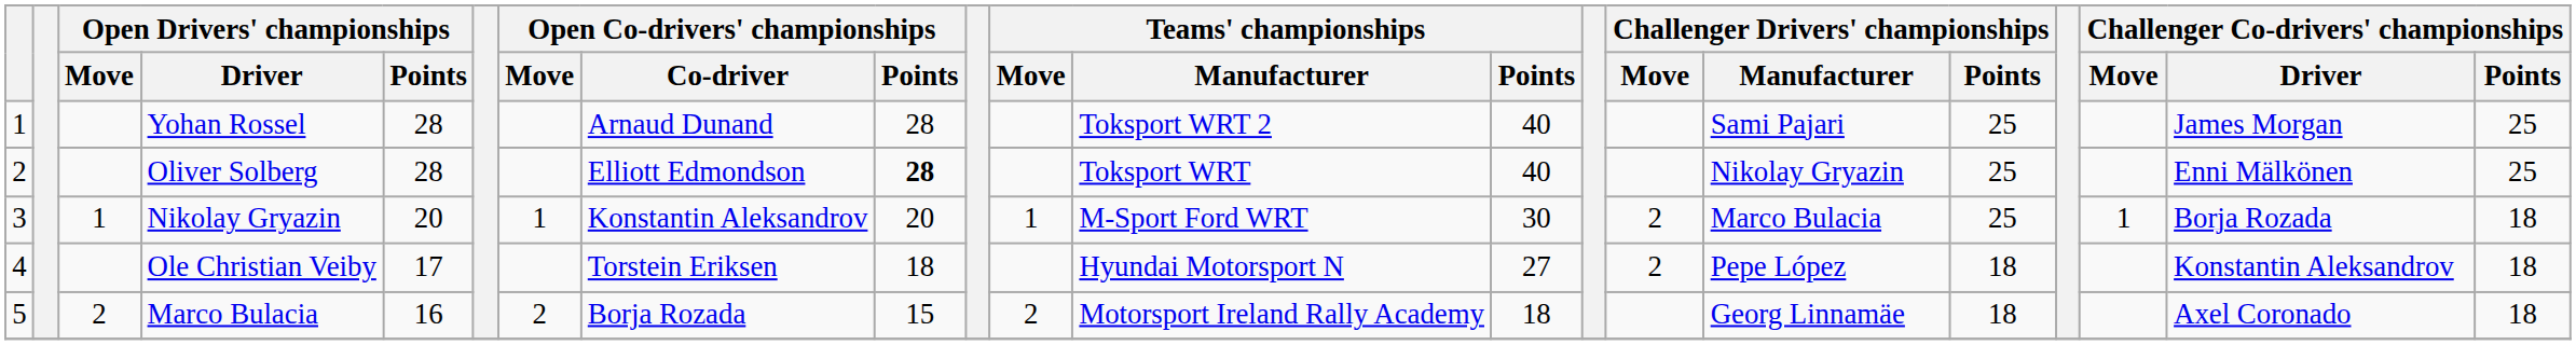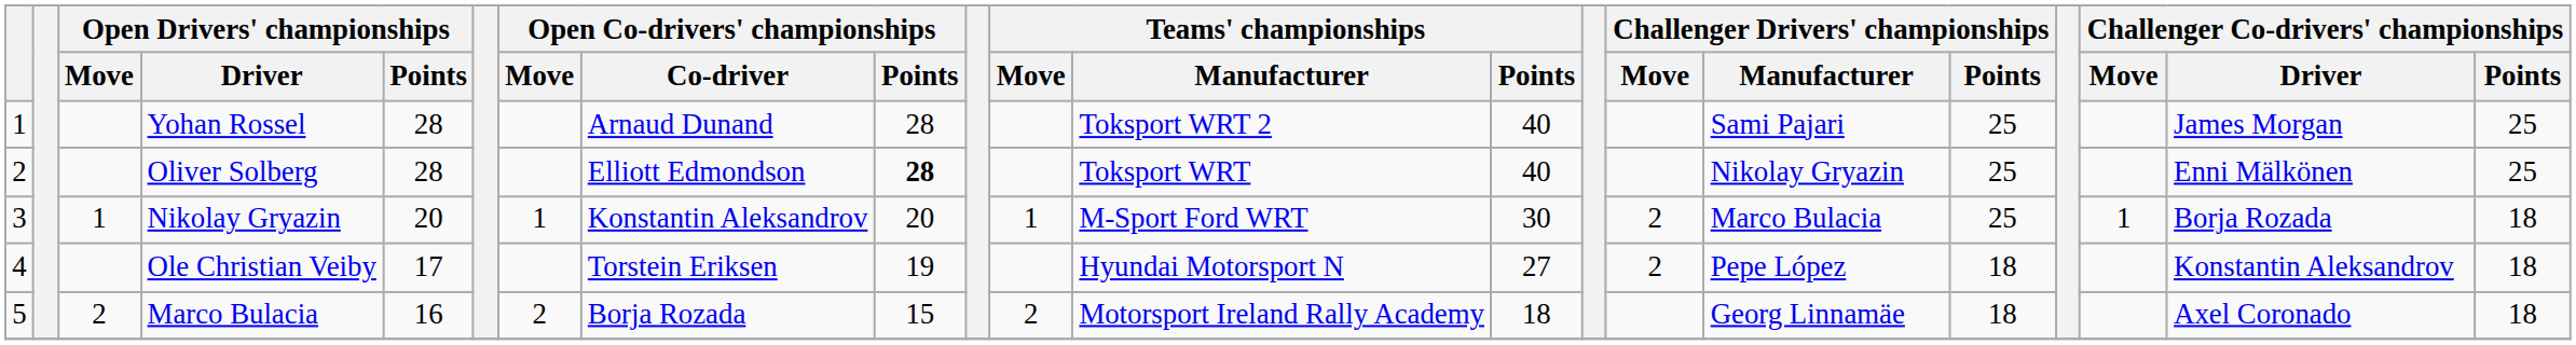 <table class="wikitable" style="font-size:85%;">
 <tr>
 <th rowspan="2"></th>
 <th rowspan="7" style="width:5px;"></th>
 <th colspan="3" nowrap>Open Drivers' championships</th>
 <th rowspan="7" style="width:5px;"></th>
 <th colspan="3" nowrap>Open Co-drivers' championships</th>
 <th rowspan="7" style="width:5px;"></th>
 <th colspan="3" nowrap>Teams' championships</th>
 <th rowspan="7" style="width:5px;"></th>
 <th colspan="3" nowrap>Challenger Drivers' championships</th>
 <th rowspan="7" style="width:5px;"></th>
 <th colspan="3" nowrap>Challenger Co-drivers' championships</th>
 </tr>
 <tr>
 <th>Move</th>
 <th>Driver</th>
 <th>Points</th>
 <th>Move</th>
 <th>Co-driver</th>
 <th>Points</th>
 <th>Move</th>
 <th>Manufacturer</th>
 <th>Points</th>
 <th>Move</th>
 <th>Manufacturer</th>
 <th>Points</th>
 <th>Move</th>
 <th>Driver</th>
 <th>Points</th>
 </tr>
 <tr>
 <td align="center">1</td>
 <td align="center"></td>
 <td><a href='#'>Yohan Rossel</a></td>
 <td align="center">28</td>
 <td align="center"></td>
 <td><a href='#'>Arnaud Dunand</a></td>
 <td align="center">28</td>
 <td align="center"></td>
 <td><a href='#'>Toksport WRT 2</a></td>
 <td align="center">40</td>
 <td align="center"></td>
 <td><a href='#'>Sami Pajari</a></td>
 <td align="center">25</td>
 <td align="center"></td>
 <td><a href='#'>James Morgan</a></td>
 <td align="center">25</td>
 </tr>
 <tr>
 <td align="center">2</td>
 <td align="center"></td>
 <td><a href='#'>Oliver Solberg</a></td>
 <td align="center">28</td>
 <td align="center"></td>
 <td><a href='#'>Elliott Edmondson</a></td>
 <td align="center"><strong>28</strong></td>
 <td align="center"></td>
 <td><a href='#'>Toksport WRT</a></td>
 <td align="center">40</td>
 <td align="center"></td>
 <td><a href='#'>Nikolay Gryazin</a></td>
 <td align="center">25</td>
 <td align="center"></td>
 <td><a href='#'>Enni Mälkönen</a></td>
 <td align="center">25</td>
 </tr>
 <tr>
 <td align="center">3</td>
 <td align="center"> 1</td>
 <td><a href='#'>Nikolay Gryazin</a></td>
 <td align="center">20</td>
 <td align="center"> 1</td>
 <td><a href='#'>Konstantin Aleksandrov</a></td>
 <td align="center">20</td>
 <td align="center"> 1</td>
 <td><a href='#'>M-Sport Ford WRT</a></td>
 <td align="center">30</td>
 <td align="center"> 2</td>
 <td><a href='#'>Marco Bulacia</a></td>
 <td align="center">25</td>
 <td align="center"> 1</td>
 <td><a href='#'>Borja Rozada</a></td>
 <td align="center">18</td>
 </tr>
 <tr>
 <td align="center">4</td>
 <td align="center"></td>
 <td><a href='#'>Ole Christian Veiby</a></td>
 <td align="center">17</td>
 <td align="center"></td>
 <td><a href='#'>Torstein Eriksen</a></td>
-<td align="center">18</td>
+<td align="center">19</td>
 <td align="center"></td>
 <td><a href='#'>Hyundai Motorsport N</a></td>
 <td align="center">27</td>
 <td align="center"> 2</td>
 <td><a href='#'>Pepe López</a></td>
 <td align="center">18</td>
 <td align="center"></td>
 <td><a href='#'>Konstantin Aleksandrov</a></td>
 <td align="center">18</td>
 </tr>
 <tr>
 <td align="center">5</td>
 <td align="center"> 2</td>
 <td><a href='#'>Marco Bulacia</a></td>
 <td align="center">16</td>
 <td align="center"> 2</td>
 <td><a href='#'>Borja Rozada</a></td>
 <td align="center">15</td>
 <td align="center"> 2</td>
 <td><a href='#'>Motorsport Ireland Rally Academy</a></td>
 <td align="center">18</td>
 <td align="center"></td>
 <td><a href='#'>Georg Linnamäe</a></td>
 <td align="center">18</td>
 <td align="center"></td>
 <td><a href='#'>Axel Coronado</a></td>
 <td align="center">18</td>
 </tr>
 <tr>
 </tr>
 </table>
